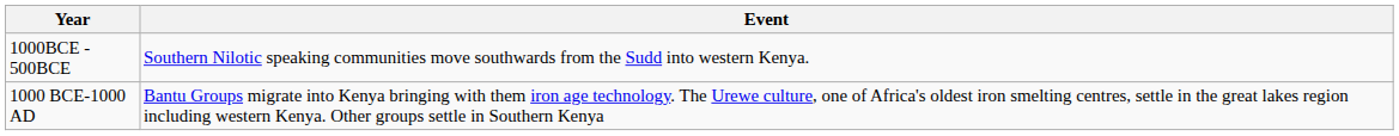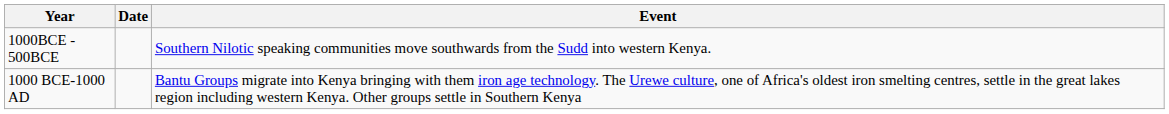 <table class="wikitable">
 <tr>
 <th>Year</th>
+<th>Date</th>
 <th>Event</th>
 </tr>
 <tr>
 <td>1000BCE - 500BCE</td>
+<td></td>
 <td><a href='#'>Southern Nilotic</a> speaking communities move southwards from the <a href='#'>Sudd</a> into western Kenya.</td>
 </tr>
 <tr>
 <td>1000 BCE-1000 AD</td>
+<td></td>
 <td><a href='#'>Bantu Groups</a> migrate into Kenya bringing with them <a href='#'>iron age technology</a>. The <a href='#'>Urewe culture</a>, one of Africa's oldest iron smelting centres, settle in the great lakes region including western Kenya. Other groups settle in Southern Kenya</td>
 </tr>
 </table>
